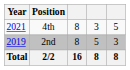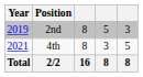 <table class="wikitable" style="text-align: center;">
 <tr>
 <th>Year</th>
 <th>Position</th>
 <th width=25px></th>
 <th width=25px></th>
 <th width=25px></th>
-</tr>
-<tr>
-<td style="text-align: left;"> <a href='#'>2021</a></td>
-<td>4th</td>
-<td>8</td>
-<td>3</td>
-<td>5</td>
 </tr>
 <tr bgcolor="silver">
 <td style="text-align: left;"> <a href='#'>2019</a></td>
 <td>2nd</td>
 <td>8</td>
 <td>5</td>
 <td>3</td>
 </tr>
 <tr>
+<td style="text-align: left;"> <a href='#'>2021</a></td>
+<td>4th</td>
+<td>8</td>
+<td>3</td>
+<td>5</td>
+</tr>
+<tr>
 <th>Total</th>
 <th>2/2</th>
 <th>16</th>
 <th>8</th>
 <th>8</th>
 </tr>
 </table>
